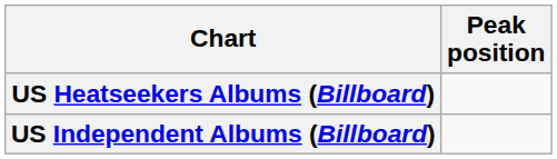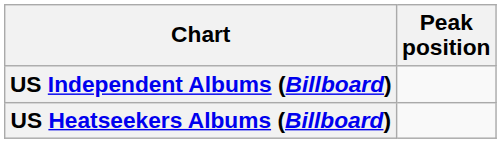 <table class="wikitable sortable plainrowheaders" style="text-align:center">
 <tr>
 <th>Chart</th>
 <th>Peak<br>position</th>
 </tr>
 <tr>
+<th scope="row">US <a href='#'>Independent Albums</a> (<em><a href='#'>Billboard</a></em>)</th>
+<td></td>
+</tr>
+<tr>
 <th scope="row">US <a href='#'>Heatseekers Albums</a> (<em><a href='#'>Billboard</a></em>)</th>
 <td></td>
 </tr>
-<tr>
-<th scope="row">US <a href='#'>Independent Albums</a> (<em><a href='#'>Billboard</a></em>)</th>
-<td></td>
-</tr>
 </table>
